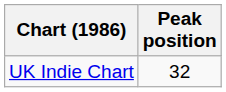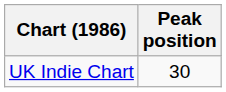 <table class="wikitable sortable">
 <tr>
 <th scope="col">Chart (1986)</th>
 <th scope="col">Peak<br>position</th>
 </tr>
 <tr>
 <td><a href='#'>UK Indie Chart</a></td>
-<td style="text-align:center;">32</td>
+<td style="text-align:center;">30</td>
 </tr>
 </table>
